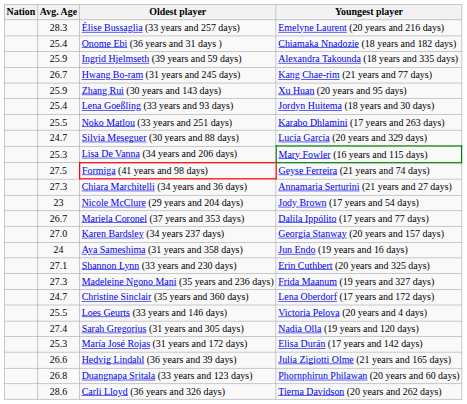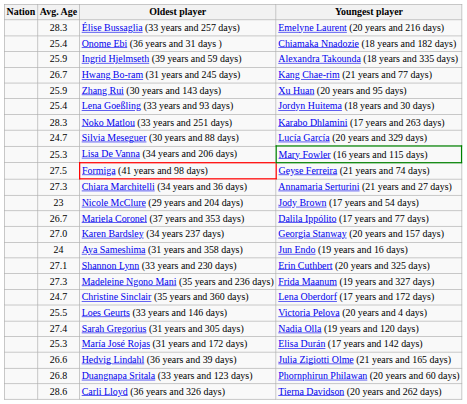 <table class="wikitable sortable">
 <tr>
 <th>Nation</th>
 <th>Avg. Age</th>
 <th>Oldest player</th>
 <th>Youngest player</th>
 </tr>
 <tr>
 <td></td>
 <td align=center>28.3</td>
 <td data-sort-value="33.257"><a href='#'>Élise Bussaglia</a> (33 years and 257 days)</td>
 <td data-sort-value="20.216"><a href='#'>Emelyne Laurent</a> (20 years and 216 days)</td>
 </tr>
 <tr>
 <td></td>
 <td align=center>25.4</td>
 <td data-sort-value="36.031"><a href='#'>Onome Ebi</a> (36 years and 31 days )</td>
 <td data-sort-value="18.182"><a href='#'>Chiamaka Nnadozie</a> (18 years and 182 days)</td>
 </tr>
 <tr>
 <td></td>
 <td align=center>25.9</td>
 <td data-sort-value="39.059"><a href='#'>Ingrid Hjelmseth</a> (39 years and 59 days)</td>
 <td data-sort-value="18.335"><a href='#'>Alexandra Takounda</a> (18 years and 335 days)</td>
 </tr>
 <tr>
 <td></td>
 <td align=center>26.7</td>
 <td data-sort-value="31.245"><a href='#'>Hwang Bo-ram</a> (31 years and 245 days)</td>
 <td data-sort-value="21.077"><a href='#'>Kang Chae-rim</a> (21 years and 77 days)</td>
 </tr>
 <tr>
 <td></td>
 <td align=center>25.9</td>
 <td data-sort-value="30.143"><a href='#'>Zhang Rui</a> (30 years and 143 days)</td>
 <td data-sort-value="20.095"><a href='#'>Xu Huan</a> (20 years and 95 days)</td>
 </tr>
 <tr>
 <td></td>
 <td align=center>25.4</td>
 <td data-sort-value="33.093"><a href='#'>Lena Goeßling</a> (33 years and 93 days)</td>
 <td data-sort-value="18.030"><a href='#'>Jordyn Huitema</a> (18 years and 30 days)</td>
 </tr>
 <tr>
 <td></td>
-<td align=center>25.5</td>
+<td align=center>28.3</td>
 <td data-sort-value="33.251"><a href='#'>Noko Matlou</a> (33 years and 251 days)</td>
 <td data-sort-value="17.263"><a href='#'>Karabo Dhlamini</a> (17 years and 263 days)</td>
 </tr>
 <tr>
 <td></td>
 <td align=center>24.7</td>
 <td data-sort-value="30.088"><a href='#'>Silvia Meseguer</a> (30 years and 88 days)</td>
 <td data-sort-value="20.329"><a href='#'>Lucía García</a> (20 years and 329 days)</td>
 </tr>
 <tr>
 <td></td>
 <td align=center>25.3</td>
 <td data-sort-value="34.206"><a href='#'>Lisa De Vanna</a> (34 years and 206 days)</td>
 <td style="border: 2px solid green" data-sort-value="16.115"><a href='#'>Mary Fowler</a> (16 years and 115 days)</td>
 </tr>
 <tr>
 <td></td>
 <td align=center>27.5</td>
 <td style="border:2px solid red" data-sort-value="41.098"><a href='#'>Formiga</a> (41 years and 98 days)</td>
 <td data-sort-value="21.074"><a href='#'>Geyse Ferreira</a> (21 years and 74 days)</td>
 </tr>
 <tr>
 <td></td>
 <td align=center>27.3</td>
 <td data-sort-value="34.036"><a href='#'>Chiara Marchitelli</a> (34 years and 36 days)</td>
 <td data-sort-value="21.027"><a href='#'>Annamaria Serturini</a> (21 years and 27 days)</td>
 </tr>
 <tr>
 <td></td>
 <td align=center>23</td>
 <td data-sort-value="29.204"><a href='#'>Nicole McClure</a> (29 years and 204 days)</td>
 <td data-sort-value="17.054"><a href='#'>Jody Brown</a> (17 years and 54 days)</td>
 </tr>
 <tr>
 <td></td>
 <td align=center>26.7</td>
 <td data-sort-value="37.353"><a href='#'>Mariela Coronel</a> (37 years and 353 days)</td>
 <td data-sort-value="17.077"><a href='#'>Dalila Ippólito</a> (17 years and 77 days)</td>
 </tr>
 <tr>
 <td></td>
 <td align=center>27.0</td>
 <td data-sort-value="34.237"><a href='#'>Karen Bardsley</a> (34 years 237 days)</td>
 <td data-sort-value="20.157"><a href='#'>Georgia Stanway</a> (20 years and 157 days)</td>
 </tr>
 <tr>
 <td></td>
 <td align=center>24</td>
 <td data-sort-value="31.358"><a href='#'>Aya Sameshima</a> (31 years and 358 days)</td>
 <td data-sort-value="19.016"><a href='#'>Jun Endo</a> (19 years and 16 days)</td>
 </tr>
 <tr>
 <td></td>
 <td align=center>27.1</td>
 <td data-sort-value="33.230"><a href='#'>Shannon Lynn</a> (33 years and 230 days)</td>
 <td data-sort-value="20.325"><a href='#'>Erin Cuthbert</a> (20 years and 325 days)</td>
 </tr>
 <tr>
 <td></td>
 <td align=center>27.3</td>
 <td data-sort-value="35.236"><a href='#'>Madeleine Ngono Mani</a> (35 years and 236 days)</td>
 <td data-sort-value="19.327"><a href='#'>Frida Maanum</a> (19 years and 327 days)</td>
 </tr>
 <tr>
 <td></td>
 <td align=center>24.7</td>
 <td data-sort-value="35.360"><a href='#'>Christine Sinclair</a> (35 years and 360 days)</td>
 <td data-sort-value="17.172"><a href='#'>Lena Oberdorf</a> (17 years and 172 days)</td>
 </tr>
 <tr>
 <td></td>
 <td align=center>25.5</td>
 <td data-sort-value="33.146"><a href='#'>Loes Geurts</a> (33 years and 146 days)</td>
 <td data-sort-value="20.004"><a href='#'>Victoria Pelova</a> (20 years and 4 days)</td>
 </tr>
 <tr>
 <td></td>
 <td align=center>27.4</td>
 <td data-sort-value="31.305"><a href='#'>Sarah Gregorius</a> (31 years and 305 days)</td>
 <td data-sort-value="19.120"><a href='#'>Nadia Olla</a> (19 years and 120 days)</td>
 </tr>
 <tr>
 <td></td>
 <td align=center>25.3</td>
 <td data-sort-value="31.172"><a href='#'>María José Rojas</a> (31 years and 172 days)</td>
 <td data-sort-value="17.142"><a href='#'>Elisa Durán</a> (17 years and 142 days)</td>
 </tr>
 <tr>
 <td></td>
 <td align=center>26.6</td>
 <td data-sort-value="36.039"><a href='#'>Hedvig Lindahl</a> (36 years and 39 days)</td>
 <td data-sort-value="21.165"><a href='#'>Julia Zigiotti Olme</a> (21 years and 165 days)</td>
 </tr>
 <tr>
 <td></td>
 <td align=center>26.8</td>
 <td data-sort-value="33.123"><a href='#'>Duangnapa Sritala</a> (33 years and 123 days)</td>
 <td data-sort-value="20.060"><a href='#'>Phornphirun Philawan</a> (20 years and 60 days)</td>
 </tr>
 <tr>
 <td></td>
 <td align=center>28.6</td>
 <td data-sort-value="36.326"><a href='#'>Carli Lloyd</a> (36 years and 326 days)</td>
 <td data-sort-value="20.262"><a href='#'>Tierna Davidson</a> (20 years and 262 days)</td>
 </tr>
 </table>
